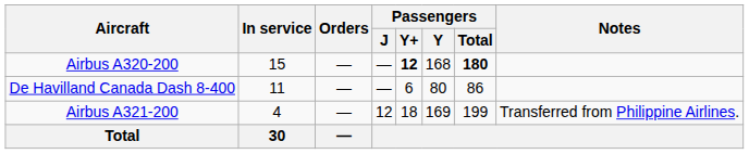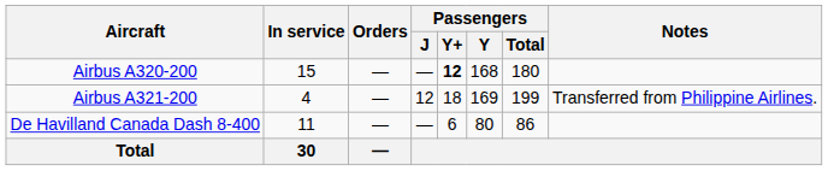 <table class="wikitable" style="border-collapse:collapse;text-align:center;margin:auto;">
 <tr>
 <th rowspan="2">Aircraft</th>
 <th rowspan="2">In service</th>
 <th rowspan="2">Orders</th>
 <th colspan="4">Passengers</th>
 <th rowspan="2">Notes</th>
 </tr>
 <tr>
 <th><abbr>J</abbr></th>
 <th><abbr>Y+</abbr></th>
 <th><abbr>Y</abbr></th>
 <th>Total</th>
 </tr>
 <tr>
 <td><a href='#'>Airbus A320-200</a></td>
 <td>15</td>
 <td>—</td>
 <td>—</td>
 <td><strong>12</strong></td>
 <td>168</td>
-<td><strong>180</strong></td>
-<td></td>
-</tr>
-<tr>
-<td><a href='#'>De Havilland Canada Dash 8-400</a></td>
-<td>11</td>
-<td>—</td>
-<td>—</td>
-<td>6</td>
-<td>80</td>
-<td>86</td>
+<td>180</td>
 <td></td>
 </tr>
 <tr>
 <td><a href='#'>Airbus A321-200</a></td>
 <td>4</td>
 <td>—</td>
 <td>12</td>
 <td>18</td>
 <td>169</td>
 <td>199</td>
 <td>Transferred from <a href='#'>Philippine Airlines</a>.</td>
 </tr>
 <tr>
+<td><a href='#'>De Havilland Canada Dash 8-400</a></td>
+<td>11</td>
+<td>—</td>
+<td>—</td>
+<td>6</td>
+<td>80</td>
+<td>86</td>
+<td></td>
+</tr>
+<tr>
 <th>Total</th>
 <th>30</th>
 <th>—</th>
 <th colspan="5"></th>
 </tr>
 </table>
